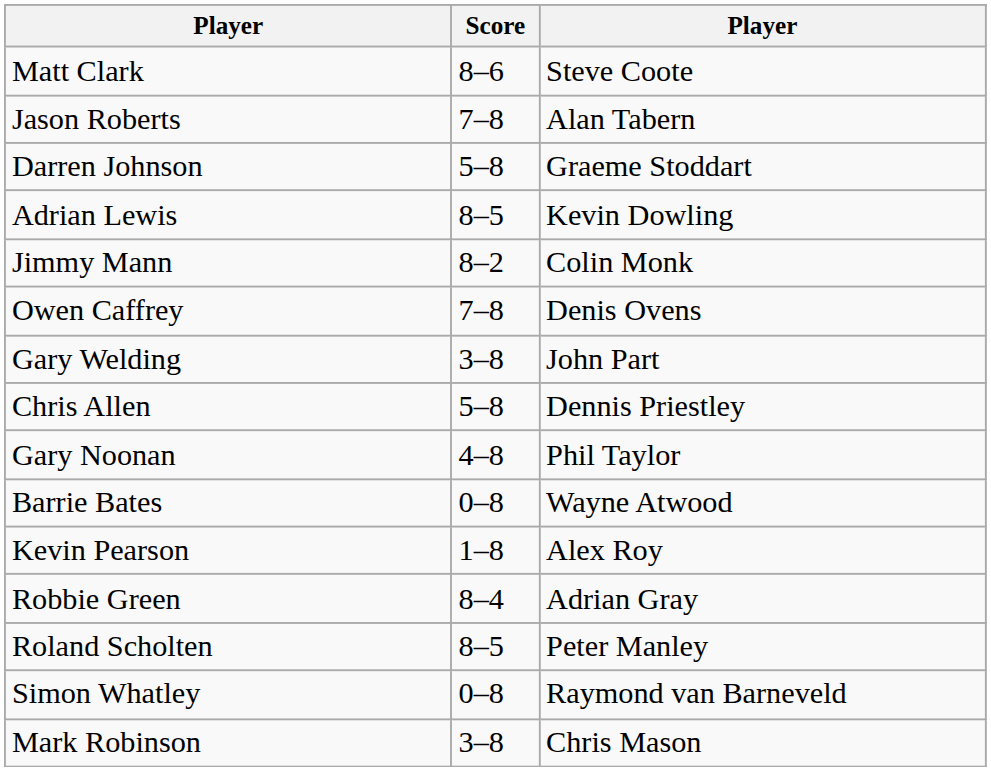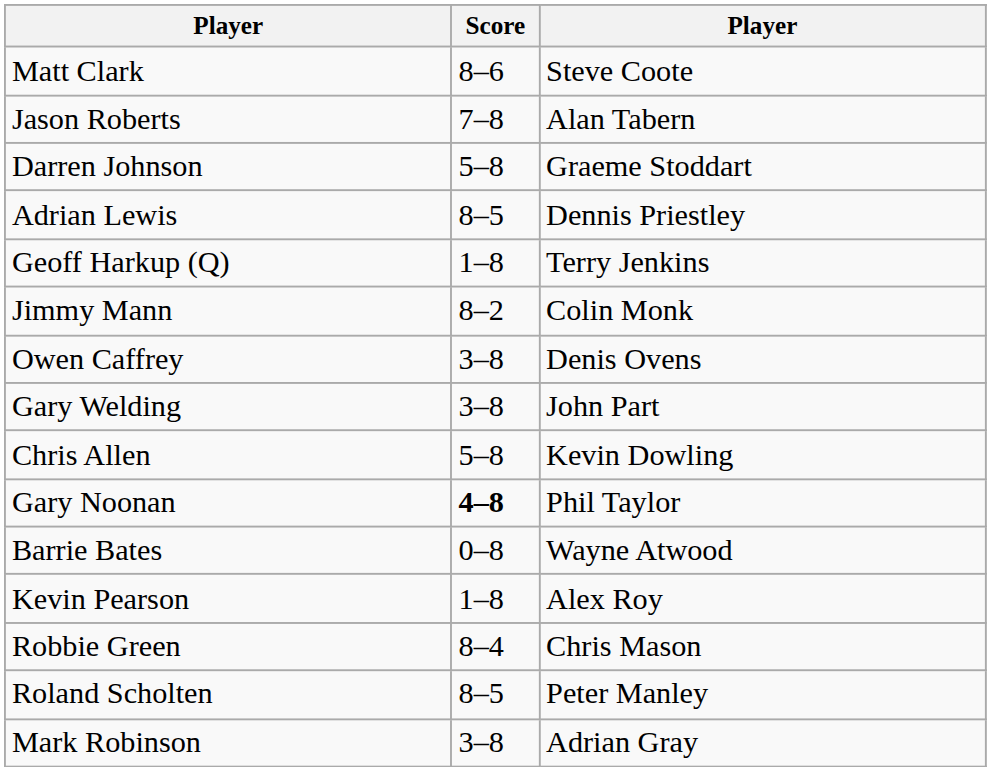 <table class="wikitable">
 <tr style="font-size:10pt;font-weight:bold">
 <th style="width:230px;">Player</th>
 <th style="width:40px;">Score</th>
 <th style="width:230px;">Player</th>
 </tr>
 <tr>
 <td> Matt Clark</td>
 <td>8–6</td>
 <td> Steve Coote</td>
 </tr>
 <tr>
 <td> Jason Roberts</td>
 <td>7–8</td>
 <td> Alan Tabern</td>
 </tr>
 <tr>
 <td> Darren Johnson</td>
 <td>5–8</td>
 <td> Graeme Stoddart</td>
 </tr>
 <tr>
 <td> Adrian Lewis</td>
 <td>8–5</td>
-<td> Kevin Dowling</td>
+<td> Dennis Priestley</td>
+</tr>
+<tr>
+<td> Geoff Harkup (Q)</td>
+<td>1–8</td>
+<td> Terry Jenkins</td>
 </tr>
 <tr>
 <td> Jimmy Mann</td>
 <td>8–2</td>
 <td> Colin Monk</td>
 </tr>
 <tr>
 <td> Owen Caffrey</td>
-<td>7–8</td>
+<td>3–8</td>
 <td> Denis Ovens</td>
 </tr>
 <tr>
 <td> Gary Welding</td>
 <td>3–8</td>
 <td> John Part</td>
 </tr>
 <tr>
 <td> Chris Allen</td>
 <td>5–8</td>
-<td> Dennis Priestley</td>
+<td> Kevin Dowling</td>
 </tr>
 <tr>
 <td> Gary Noonan</td>
-<td>4–8</td>
+<td><strong>4–8</strong></td>
 <td> Phil Taylor</td>
 </tr>
 <tr>
 <td> Barrie Bates</td>
 <td>0–8</td>
 <td> Wayne Atwood</td>
 </tr>
 <tr>
 <td> Kevin Pearson</td>
 <td>1–8</td>
 <td> Alex Roy</td>
 </tr>
 <tr>
 <td> Robbie Green</td>
 <td>8–4</td>
-<td> Adrian Gray</td>
+<td> Chris Mason</td>
 </tr>
 <tr>
 <td> Roland Scholten</td>
 <td>8–5</td>
 <td> Peter Manley</td>
 </tr>
 <tr>
-<td> Simon Whatley</td>
-<td>0–8</td>
-<td> Raymond van Barneveld</td>
-</tr>
-<tr>
 <td> Mark Robinson</td>
 <td>3–8</td>
-<td> Chris Mason</td>
+<td> Adrian Gray</td>
 </tr>
 </table>
